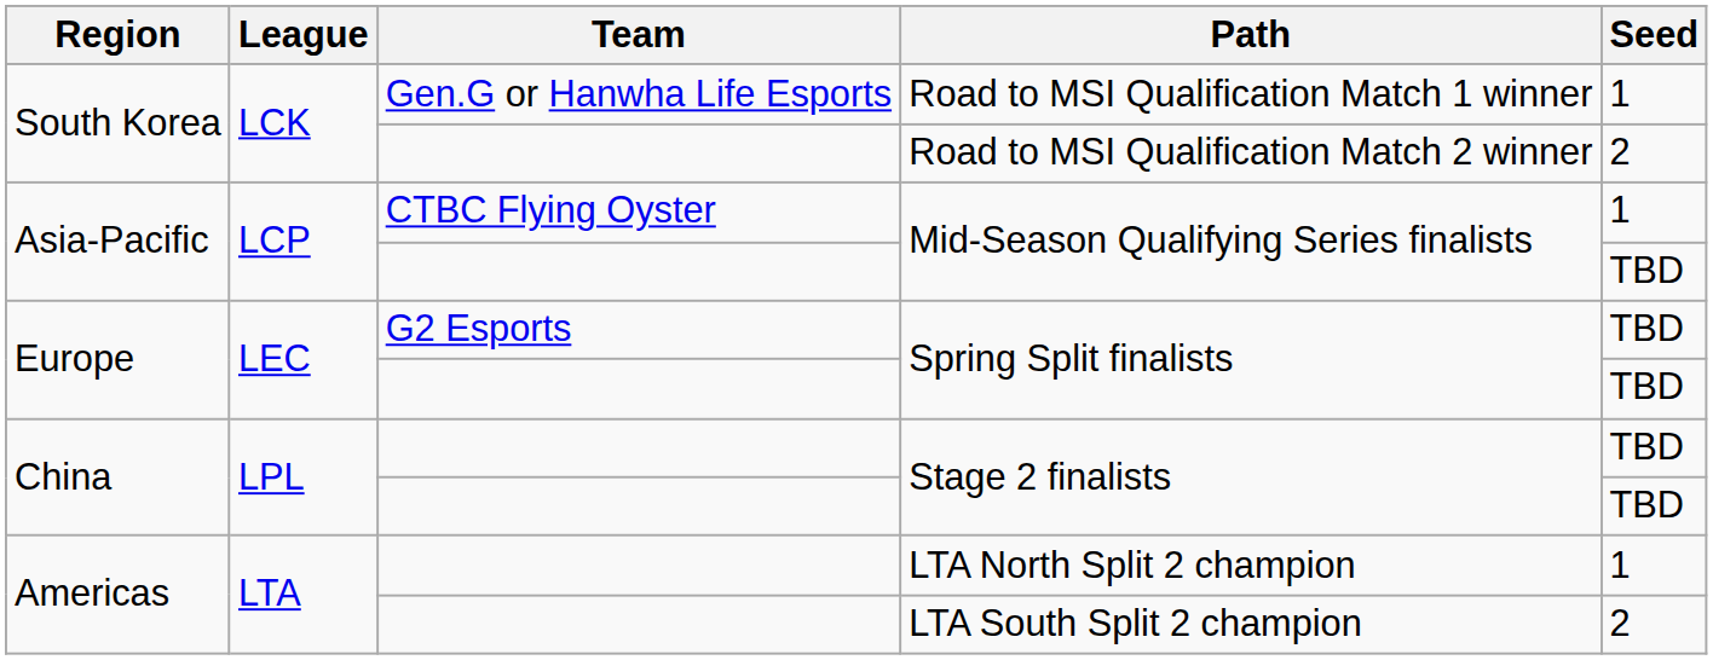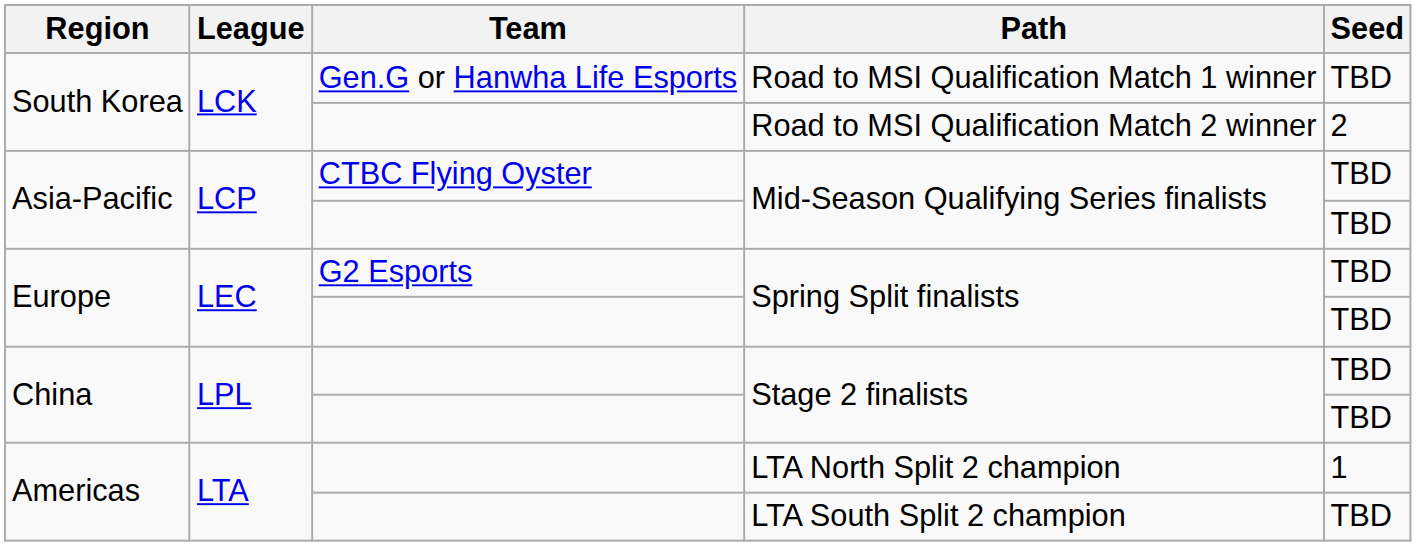 <table class="wikitable" style="white-space:nowrap;">
 <tr>
 <th>Region</th>
 <th>League</th>
 <th>Team</th>
 <th>Path</th>
 <th>Seed</th>
 </tr>
 <tr>
 <td rowspan=2>South Korea</td>
 <td rowspan=2><a href='#'>LCK</a></td>
 <td><a href='#'>Gen.G</a> or <a href='#'>Hanwha Life Esports</a></td>
 <td>Road to MSI Qualification Match 1 winner</td>
-<td>1</td>
+<td>TBD</td>
 </tr>
 <tr>
 <td></td>
 <td>Road to MSI Qualification Match 2 winner</td>
 <td>2</td>
 </tr>
 <tr>
 <td rowspan=2>Asia-Pacific</td>
 <td rowspan=2><a href='#'>LCP</a></td>
 <td><a href='#'>CTBC Flying Oyster</a></td>
 <td rowspan=2>Mid-Season Qualifying Series finalists</td>
-<td>1</td>
+<td>TBD</td>
 </tr>
 <tr>
 <td></td>
 <td>TBD</td>
 </tr>
 <tr>
 <td rowspan=2>Europe</td>
 <td rowspan=2><a href='#'>LEC</a></td>
 <td><a href='#'>G2 Esports</a></td>
 <td rowspan=2>Spring Split finalists</td>
 <td>TBD</td>
 </tr>
 <tr>
 <td></td>
 <td>TBD</td>
 </tr>
 <tr>
 <td rowspan=2>China</td>
 <td rowspan=2><a href='#'>LPL</a></td>
 <td></td>
 <td rowspan=2>Stage 2 finalists</td>
 <td>TBD</td>
 </tr>
 <tr>
 <td></td>
 <td>TBD</td>
 </tr>
 <tr>
 <td rowspan=2>Americas</td>
 <td rowspan=2><a href='#'>LTA</a></td>
 <td></td>
 <td>LTA North Split 2 champion</td>
 <td>1</td>
 </tr>
 <tr>
 <td></td>
 <td>LTA South Split 2 champion</td>
-<td>2</td>
+<td>TBD</td>
 </tr>
 </table>
